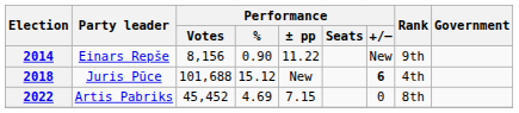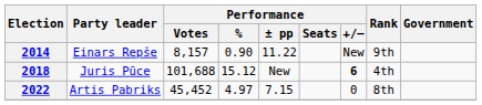 <table class=wikitable style=text-align:center>
 <tr>
 <th rowspan="2"><strong>Election</strong></th>
 <th rowspan="2">Party leader</th>
 <th colspan="5" scope="col">Performance</th>
 <th rowspan="2">Rank</th>
 <th rowspan="2">Government</th>
 </tr>
 <tr>
 <th><strong>Votes</strong></th>
 <th><strong>%</strong></th>
 <th><strong>± pp</strong></th>
 <th><strong>Seats</strong></th>
 <th><strong>+/–</strong></th>
 </tr>
 <tr>
 <th><a href='#'>2014</a></th>
 <td rowspan=1><a href='#'>Einars Repše</a></td>
-<td>8,156</td>
+<td>8,157</td>
 <td>0.90</td>
 <td> 11.22</td>
 <td></td>
 <td>New</td>
 <td>9th</td>
 <td></td>
 </tr>
 <tr>
 <th><a href='#'>2018</a></th>
 <td rowspan=1><a href='#'>Juris Pūce</a></td>
 <td>101,688</td>
 <td>15.12</td>
 <td>New</td>
 <td></td>
 <td><strong> 6</strong></td>
 <td> 4th</td>
 <td></td>
 </tr>
 <tr>
 <th><a href='#'>2022</a></th>
 <td rowspan=1><a href='#'>Artis Pabriks</a></td>
 <td>45,452</td>
-<td>4.69</td>
+<td>4.97</td>
 <td> 7.15</td>
 <td></td>
 <td> 0</td>
 <td> 8th</td>
 <td></td>
 </tr>
 <tr>
 </tr>
 </table>
